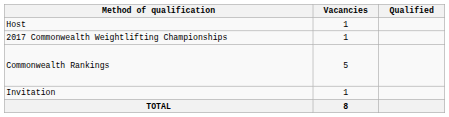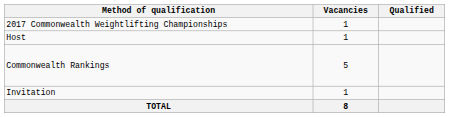 <table class = "wikitable" width=700>
 <tr>
 <th>Method of qualification</th>
 <th>Vacancies</th>
 <th>Qualified</th>
 </tr>
 <tr>
-<td>Host</td>
+<td>2017 Commonwealth Weightlifting Championships</td>
 <td align="center">1</td>
 <td></td>
 </tr>
 <tr>
-<td>2017 Commonwealth Weightlifting Championships</td>
+<td>Host</td>
 <td align="center">1</td>
 <td></td>
 </tr>
 <tr>
 <td>Commonwealth Rankings</td>
 <td align="center">5</td>
 <td><br><br><br><br></td>
 </tr>
 <tr>
 <td>Invitation</td>
 <td align="center">1</td>
 <td></td>
 </tr>
 <tr>
 <th>TOTAL</th>
 <th>8</th>
 <th></th>
 </tr>
 </table>
